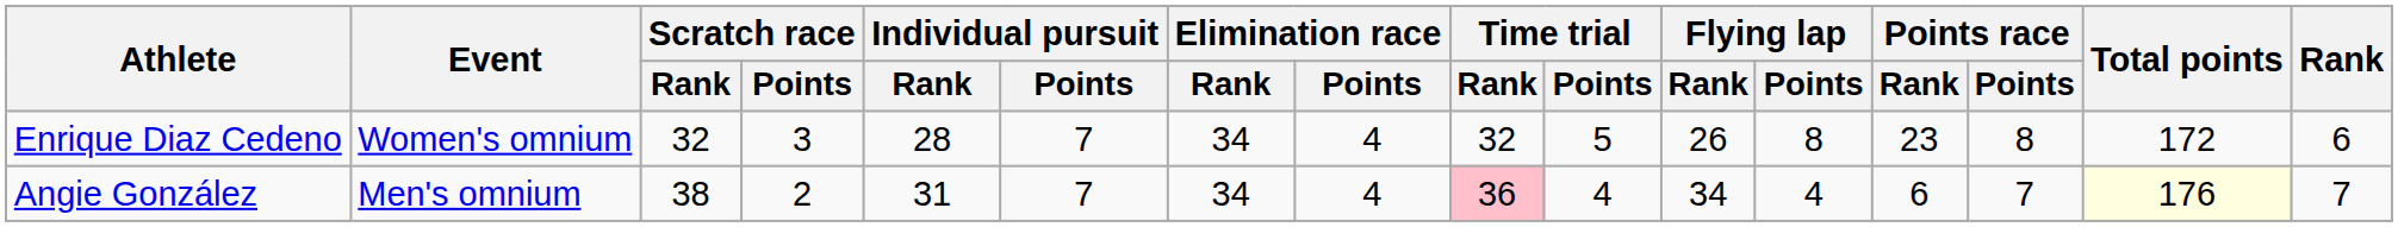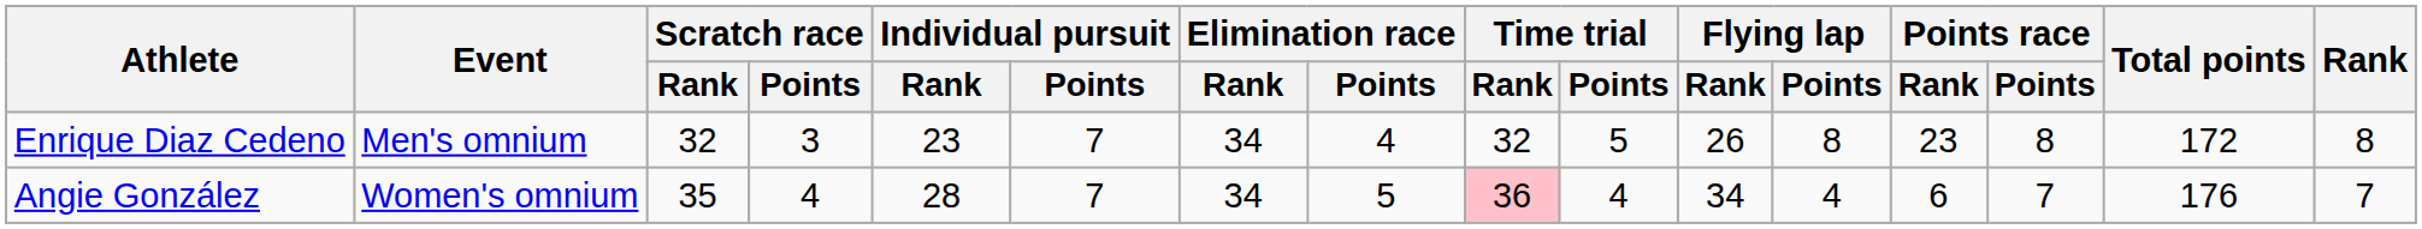 <table class="wikitable" style="font-size:90%">
 <tr>
 <th rowspan=2>Athlete</th>
 <th rowspan=2>Event</th>
 <th colspan=2>Scratch race</th>
 <th colspan=2>Individual pursuit</th>
 <th colspan=2>Elimination race</th>
 <th colspan=2>Time trial</th>
 <th colspan=2>Flying lap</th>
 <th colspan=2>Points race</th>
 <th rowspan=2>Total points</th>
 <th rowspan=2>Rank</th>
 </tr>
 <tr style="font-size:95%">
 <th>Rank</th>
 <th>Points</th>
 <th>Rank</th>
 <th>Points</th>
 <th>Rank</th>
 <th>Points</th>
 <th>Rank</th>
 <th>Points</th>
 <th>Rank</th>
 <th>Points</th>
 <th>Rank</th>
 <th>Points</th>
 </tr>
 <tr align=center>
 <td align=left><a href='#'>Enrique Diaz Cedeno</a></td>
-<td align=left><a href='#'>Women's omnium</a></td>
+<td align=left><a href='#'>Men's omnium</a></td>
 <td>32</td>
 <td>3</td>
-<td>28</td>
+<td>23</td>
 <td>7</td>
 <td>34</td>
 <td>4</td>
 <td>32</td>
 <td>5</td>
 <td>26</td>
 <td>8</td>
 <td>23</td>
 <td>8</td>
 <td>172</td>
-<td>6</td>
+<td>8</td>
 </tr>
 <tr align=center>
 <td align=left><a href='#'>Angie González</a></td>
-<td align=left><a href='#'>Men's omnium</a></td>
-<td>38</td>
-<td>2</td>
-<td>31</td>
+<td align=left><a href='#'>Women's omnium</a></td>
+<td>35</td>
+<td>4</td>
+<td>28</td>
 <td>7</td>
 <td>34</td>
-<td>4</td>
+<td>5</td>
 <td style="background: pink;">36</td>
 <td>4</td>
 <td>34</td>
 <td>4</td>
 <td>6</td>
 <td>7</td>
-<td style="background: lightyellow;">176</td>
+<td>176</td>
 <td>7</td>
 </tr>
 </table>
